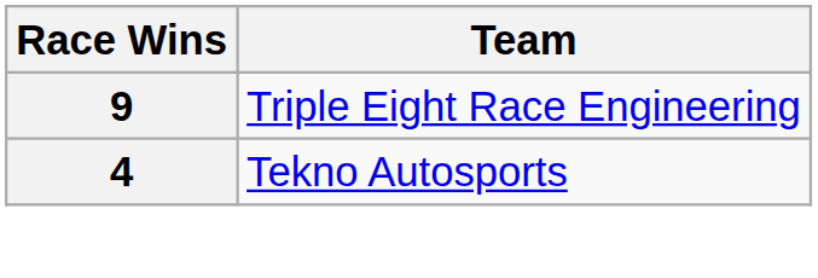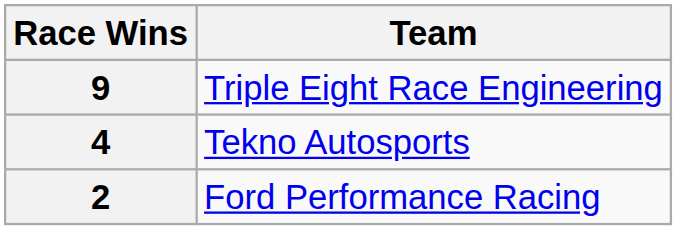 <table class="wikitable" style="font-size: 95%;">
 <tr>
 <th>Race Wins</th>
 <th>Team</th>
 </tr>
 <tr>
 <th>9</th>
 <td><a href='#'>Triple Eight Race Engineering</a></td>
 </tr>
 <tr>
 <th>4</th>
 <td><a href='#'>Tekno Autosports</a></td>
 </tr>
+<tr>
+<th>2</th>
+<td><a href='#'>Ford Performance Racing</a></td>
+</tr>
 </table>
